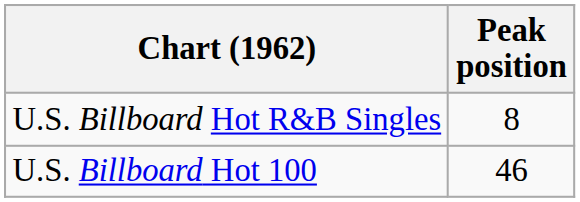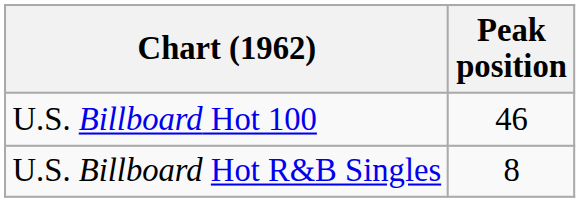 <table class="wikitable sortable">
 <tr>
 <th>Chart (1962)</th>
 <th>Peak<br>position</th>
 </tr>
 <tr>
+<td>U.S. <a href='#'><em>Billboard</em> Hot 100</a></td>
+<td align="center">46</td>
+</tr>
+<tr>
 <td>U.S. <em>Billboard</em> <a href='#'>Hot R&B Singles</a></td>
 <td align="center">8</td>
 </tr>
-<tr>
-<td>U.S. <a href='#'><em>Billboard</em> Hot 100</a></td>
-<td align="center">46</td>
-</tr>
 </table>
